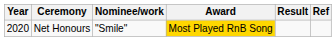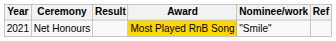 <table class="wikitable">
 <tr>
 <th>Year</th>
 <th>Ceremony</th>
+<th>Result</th>
+<th>Award</th>
 <th>Nominee/work</th>
-<th>Award</th>
-<th>Result</th>
 <th>Ref</th>
 </tr>
 <tr>
-<td>2020</td>
+<td>2021</td>
 <td>Net Honours</td>
+<td></td>
+<td style="background: gold;">Most Played RnB Song</td>
 <td>"Smile"</td>
-<td style="background: gold;">Most Played RnB Song</td>
-<td></td>
 <td></td>
 </tr>
 </table>
